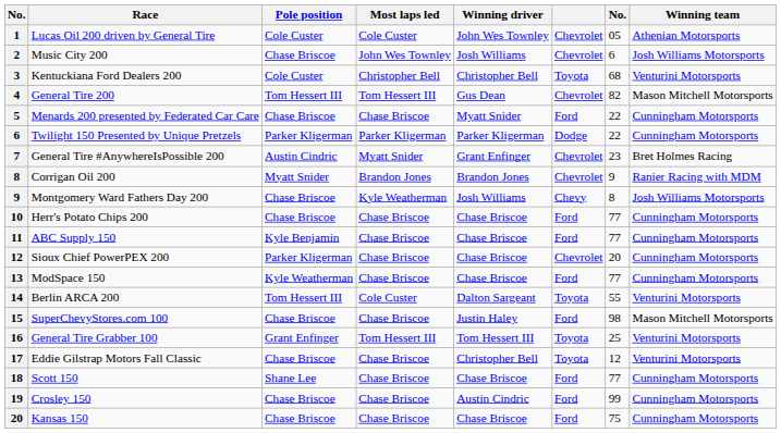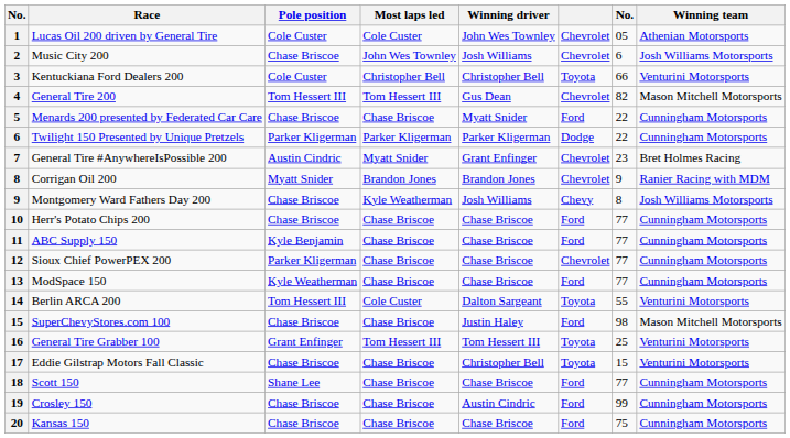 <table class="wikitable" style="font-size:95%">
 <tr>
 <th>No.</th>
 <th>Race</th>
 <th><a href='#'>Pole position</a></th>
 <th>Most laps led</th>
 <th>Winning driver</th>
 <th></th>
 <th>No.</th>
 <th>Winning team</th>
 </tr>
 <tr>
 <th>1</th>
 <td><a href='#'>Lucas Oil 200 driven by General Tire</a></td>
 <td><a href='#'>Cole Custer</a></td>
 <td><a href='#'>Cole Custer</a></td>
 <td><a href='#'>John Wes Townley</a></td>
 <td><a href='#'>Chevrolet</a></td>
 <td>05</td>
 <td><a href='#'>Athenian Motorsports</a></td>
 </tr>
 <tr>
 <th>2</th>
 <td>Music City 200</td>
 <td><a href='#'>Chase Briscoe</a></td>
 <td><a href='#'>John Wes Townley</a></td>
 <td><a href='#'>Josh Williams</a></td>
 <td><a href='#'>Chevrolet</a></td>
 <td>6</td>
 <td><a href='#'>Josh Williams Motorsports</a></td>
 </tr>
 <tr>
 <th>3</th>
 <td>Kentuckiana Ford Dealers 200</td>
 <td><a href='#'>Cole Custer</a></td>
 <td><a href='#'>Christopher Bell</a></td>
 <td><a href='#'>Christopher Bell</a></td>
 <td><a href='#'>Toyota</a></td>
-<td>68</td>
+<td>66</td>
 <td><a href='#'>Venturini Motorsports</a></td>
 </tr>
 <tr>
 <th>4</th>
 <td><a href='#'>General Tire 200</a></td>
 <td><a href='#'>Tom Hessert III</a></td>
 <td><a href='#'>Tom Hessert III</a></td>
 <td><a href='#'>Gus Dean</a></td>
 <td><a href='#'>Chevrolet</a></td>
 <td>82</td>
 <td>Mason Mitchell Motorsports</td>
 </tr>
 <tr>
 <th>5</th>
 <td><a href='#'>Menards 200 presented by Federated Car Care</a></td>
 <td><a href='#'>Chase Briscoe</a></td>
 <td><a href='#'>Chase Briscoe</a></td>
 <td><a href='#'>Myatt Snider</a></td>
 <td><a href='#'>Ford</a></td>
 <td>22</td>
 <td><a href='#'>Cunningham Motorsports</a></td>
 </tr>
 <tr>
 <th>6</th>
 <td><a href='#'>Twilight 150 Presented by Unique Pretzels</a></td>
 <td><a href='#'>Parker Kligerman</a></td>
 <td><a href='#'>Parker Kligerman</a></td>
 <td><a href='#'>Parker Kligerman</a></td>
 <td><a href='#'>Dodge</a></td>
 <td>22</td>
 <td><a href='#'>Cunningham Motorsports</a></td>
 </tr>
 <tr>
 <th>7</th>
 <td>General Tire #AnywhereIsPossible 200</td>
 <td><a href='#'>Austin Cindric</a></td>
 <td><a href='#'>Myatt Snider</a></td>
 <td><a href='#'>Grant Enfinger</a></td>
 <td><a href='#'>Chevrolet</a></td>
 <td>23</td>
 <td>Bret Holmes Racing</td>
 </tr>
 <tr>
 <th>8</th>
 <td>Corrigan Oil 200</td>
 <td><a href='#'>Myatt Snider</a></td>
 <td><a href='#'>Brandon Jones</a></td>
 <td><a href='#'>Brandon Jones</a></td>
 <td><a href='#'>Chevrolet</a></td>
 <td>9</td>
 <td><a href='#'>Ranier Racing with MDM</a></td>
 </tr>
 <tr>
 <th>9</th>
 <td>Montgomery Ward Fathers Day 200</td>
 <td><a href='#'>Chase Briscoe</a></td>
 <td><a href='#'>Kyle Weatherman</a></td>
 <td><a href='#'>Josh Williams</a></td>
 <td><a href='#'>Chevy</a></td>
 <td>8</td>
 <td><a href='#'>Josh Williams Motorsports</a></td>
 </tr>
 <tr>
 <th>10</th>
 <td>Herr's Potato Chips 200</td>
 <td><a href='#'>Chase Briscoe</a></td>
 <td><a href='#'>Chase Briscoe</a></td>
 <td><a href='#'>Chase Briscoe</a></td>
 <td><a href='#'>Ford</a></td>
 <td>77</td>
 <td><a href='#'>Cunningham Motorsports</a></td>
 </tr>
 <tr>
 <th>11</th>
 <td><a href='#'>ABC Supply 150</a></td>
 <td><a href='#'>Kyle Benjamin</a></td>
 <td><a href='#'>Chase Briscoe</a></td>
 <td><a href='#'>Chase Briscoe</a></td>
 <td><a href='#'>Ford</a></td>
 <td>77</td>
 <td><a href='#'>Cunningham Motorsports</a></td>
 </tr>
 <tr>
 <th>12</th>
 <td>Sioux Chief PowerPEX 200</td>
 <td><a href='#'>Parker Kligerman</a></td>
 <td><a href='#'>Chase Briscoe</a></td>
 <td><a href='#'>Chase Briscoe</a></td>
 <td><a href='#'>Chevrolet</a></td>
-<td>20</td>
+<td>77</td>
 <td><a href='#'>Cunningham Motorsports</a></td>
 </tr>
 <tr>
 <th>13</th>
 <td>ModSpace 150</td>
 <td><a href='#'>Kyle Weatherman</a></td>
 <td><a href='#'>Chase Briscoe</a></td>
 <td><a href='#'>Chase Briscoe</a></td>
 <td><a href='#'>Ford</a></td>
 <td>77</td>
 <td><a href='#'>Cunningham Motorsports</a></td>
 </tr>
 <tr>
 <th>14</th>
 <td>Berlin ARCA 200</td>
 <td><a href='#'>Tom Hessert III</a></td>
 <td><a href='#'>Cole Custer</a></td>
 <td><a href='#'>Dalton Sargeant</a></td>
 <td><a href='#'>Toyota</a></td>
 <td>55</td>
 <td><a href='#'>Venturini Motorsports</a></td>
 </tr>
 <tr>
 <th>15</th>
 <td><a href='#'>SuperChevyStores.com 100</a></td>
 <td><a href='#'>Chase Briscoe</a></td>
 <td><a href='#'>Chase Briscoe</a></td>
 <td><a href='#'>Justin Haley</a></td>
 <td><a href='#'>Ford</a></td>
 <td>98</td>
 <td>Mason Mitchell Motorsports</td>
 </tr>
 <tr>
 <th>16</th>
 <td><a href='#'>General Tire Grabber 100</a></td>
 <td><a href='#'>Grant Enfinger</a></td>
 <td><a href='#'>Tom Hessert III</a></td>
 <td><a href='#'>Tom Hessert III</a></td>
 <td><a href='#'>Toyota</a></td>
 <td>25</td>
 <td><a href='#'>Venturini Motorsports</a></td>
 </tr>
 <tr>
 <th>17</th>
 <td>Eddie Gilstrap Motors Fall Classic</td>
 <td><a href='#'>Chase Briscoe</a></td>
 <td><a href='#'>Chase Briscoe</a></td>
 <td><a href='#'>Christopher Bell</a></td>
 <td><a href='#'>Toyota</a></td>
-<td>12</td>
+<td>15</td>
 <td><a href='#'>Venturini Motorsports</a></td>
 </tr>
 <tr>
 <th>18</th>
 <td><a href='#'>Scott 150</a></td>
 <td><a href='#'>Shane Lee</a></td>
 <td><a href='#'>Chase Briscoe</a></td>
 <td><a href='#'>Chase Briscoe</a></td>
 <td><a href='#'>Ford</a></td>
 <td>77</td>
 <td><a href='#'>Cunningham Motorsports</a></td>
 </tr>
 <tr>
 <th>19</th>
 <td><a href='#'>Crosley 150</a></td>
 <td><a href='#'>Chase Briscoe</a></td>
 <td><a href='#'>Chase Briscoe</a></td>
 <td><a href='#'>Austin Cindric</a></td>
 <td><a href='#'>Ford</a></td>
 <td>99</td>
 <td><a href='#'>Cunningham Motorsports</a></td>
 </tr>
 <tr>
 <th>20</th>
 <td><a href='#'>Kansas 150</a></td>
 <td><a href='#'>Chase Briscoe</a></td>
 <td><a href='#'>Chase Briscoe</a></td>
 <td><a href='#'>Chase Briscoe</a></td>
 <td><a href='#'>Ford</a></td>
 <td>75</td>
 <td><a href='#'>Cunningham Motorsports</a></td>
 </tr>
 </table>
